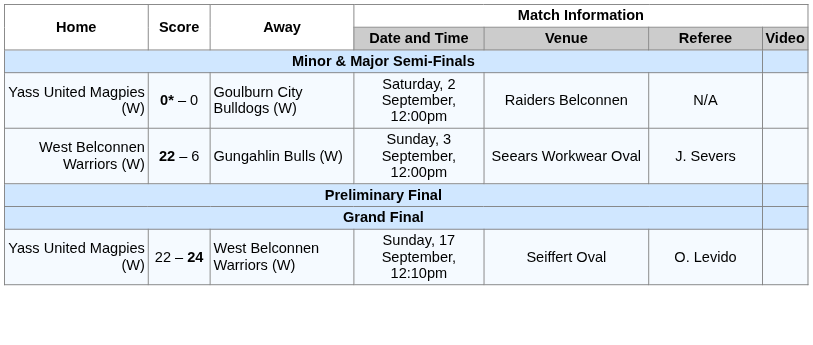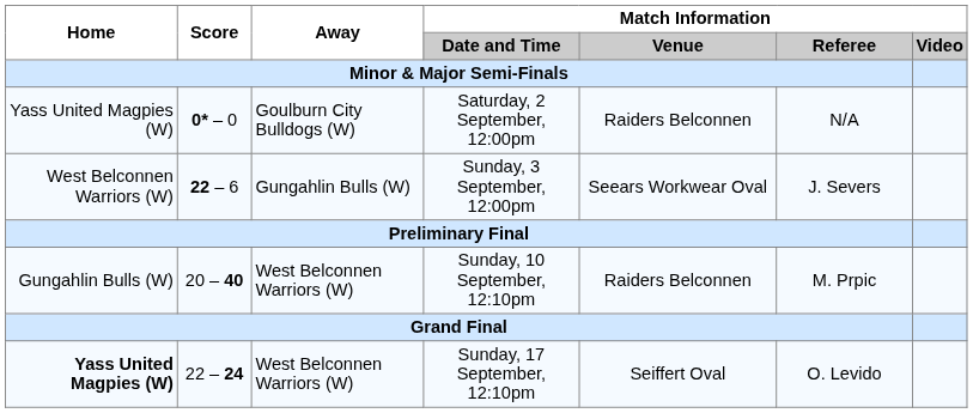 <table border="1" cellpadding="3" cellspacing="0" width="100%" style="border-collapse:collapse;  text-align:center;">
 <tr>
 <th rowspan="2" width="19%">Home</th>
 <th rowspan="2" width="8%">Score</th>
 <th rowspan="2" width="19%">Away</th>
 <th colspan="4">Match Information</th>
 </tr>
 <tr style="background:#CCCCCC">
 <th width="17%">Date and Time</th>
 <th width="22%">Venue</th>
 <th width="50%">Referee</th>
 <th>Video</th>
 </tr>
 <tr style="background:#d0e7ff;">
 <td colspan="6"><strong>Minor & Major Semi-Finals</strong></td>
 <td></td>
 </tr>
 <tr style="text-align:center; background:#f5faff;">
 <td align="right">Yass United Magpies (W) </td>
 <td><strong>0*</strong> – 0</td>
 <td align="left"> Goulburn City Bulldogs (W)</td>
 <td>Saturday, 2 September, 12:00pm</td>
 <td>Raiders Belconnen</td>
 <td>N/A</td>
 <td></td>
 </tr>
 <tr style="text-align:center; background:#f5faff;">
 <td align="right">West Belconnen Warriors (W) </td>
 <td><strong>22</strong> – 6</td>
 <td align="left"> Gungahlin Bulls (W)</td>
 <td>Sunday, 3 September, 12:00pm</td>
 <td>Seears Workwear Oval</td>
 <td>J. Severs</td>
 <td></td>
 </tr>
 <tr style="background:#d0e7ff;">
 <td colspan="6"><strong>Preliminary Final</strong></td>
 <td></td>
 </tr>
+<tr style="text-align:center; background:#f5faff;">
+<td align="right">Gungahlin Bulls (W) </td>
+<td>20 – <strong>40</strong></td>
+<td align="left"> West Belconnen Warriors (W)</td>
+<td>Sunday, 10 September, 12:10pm</td>
+<td>Raiders Belconnen</td>
+<td>M. Prpic</td>
+<td></td>
+</tr>
 <tr style="background:#d0e7ff;">
 <td colspan="6"><strong>Grand Final</strong></td>
 <td></td>
 </tr>
 <tr style="text-align:center; background:#f5faff;">
-<td align="right">Yass United Magpies (W) </td>
+<td align="right"><strong>Yass United Magpies (W) </strong></td>
 <td>22 – <strong>24</strong></td>
 <td align="left"> West Belconnen Warriors (W)</td>
 <td>Sunday, 17 September, 12:10pm</td>
 <td>Seiffert Oval</td>
 <td>O. Levido</td>
 <td></td>
 </tr>
 </table>
